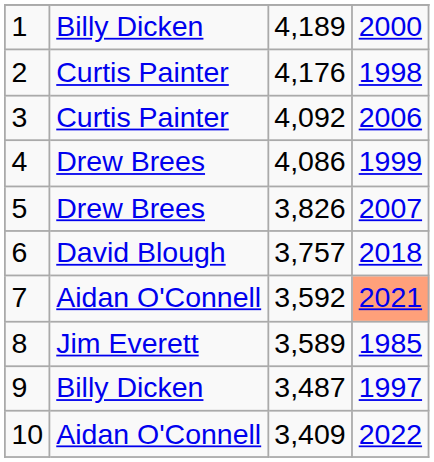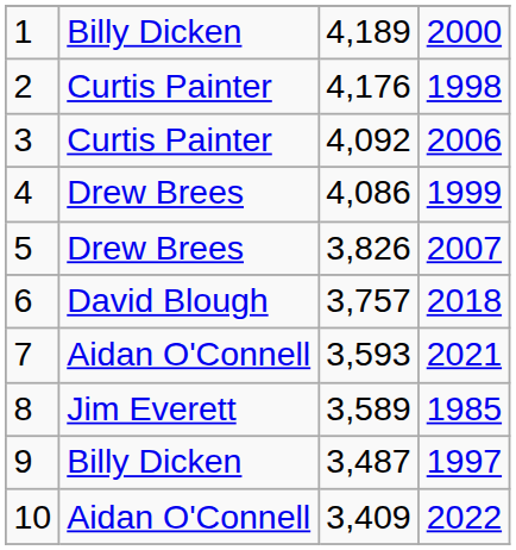 <table class="wikitable">
 <tr>
 </tr>
 <tr>
 <td>1</td>
 <td><a href='#'>Billy Dicken</a></td>
 <td><abbr>4,189</abbr></td>
 <td><a href='#'>2000</a></td>
 </tr>
 <tr>
 <td>2</td>
 <td><a href='#'>Curtis Painter</a></td>
 <td><abbr>4,176</abbr></td>
 <td><a href='#'>1998</a></td>
 </tr>
 <tr>
 <td>3</td>
 <td><a href='#'>Curtis Painter</a></td>
 <td><abbr>4,092</abbr></td>
 <td><a href='#'>2006</a></td>
 </tr>
 <tr>
 <td>4</td>
 <td><a href='#'>Drew Brees</a></td>
 <td><abbr>4,086</abbr></td>
 <td><a href='#'>1999</a></td>
 </tr>
 <tr>
 <td>5</td>
 <td><a href='#'>Drew Brees</a></td>
 <td><abbr>3,826</abbr></td>
 <td><a href='#'>2007</a></td>
 </tr>
 <tr>
 <td>6</td>
 <td><a href='#'>David Blough</a></td>
 <td><abbr>3,757</abbr></td>
 <td><a href='#'>2018</a></td>
 </tr>
 <tr>
 <td>7</td>
 <td><a href='#'>Aidan O'Connell</a></td>
-<td><abbr>3,592</abbr></td>
-<td style="background: lightsalmon;"><a href='#'>2021</a></td>
+<td><abbr>3,593</abbr></td>
+<td><a href='#'>2021</a></td>
 </tr>
 <tr>
 <td>8</td>
 <td><a href='#'>Jim Everett</a></td>
 <td><abbr>3,589</abbr></td>
 <td><a href='#'>1985</a></td>
 </tr>
 <tr>
 <td>9</td>
 <td><a href='#'>Billy Dicken</a></td>
 <td><abbr>3,487</abbr></td>
 <td><a href='#'>1997</a></td>
 </tr>
 <tr>
 <td>10</td>
 <td><a href='#'>Aidan O'Connell</a></td>
 <td><abbr>3,409</abbr></td>
 <td><a href='#'>2022</a></td>
 </tr>
 </table>
